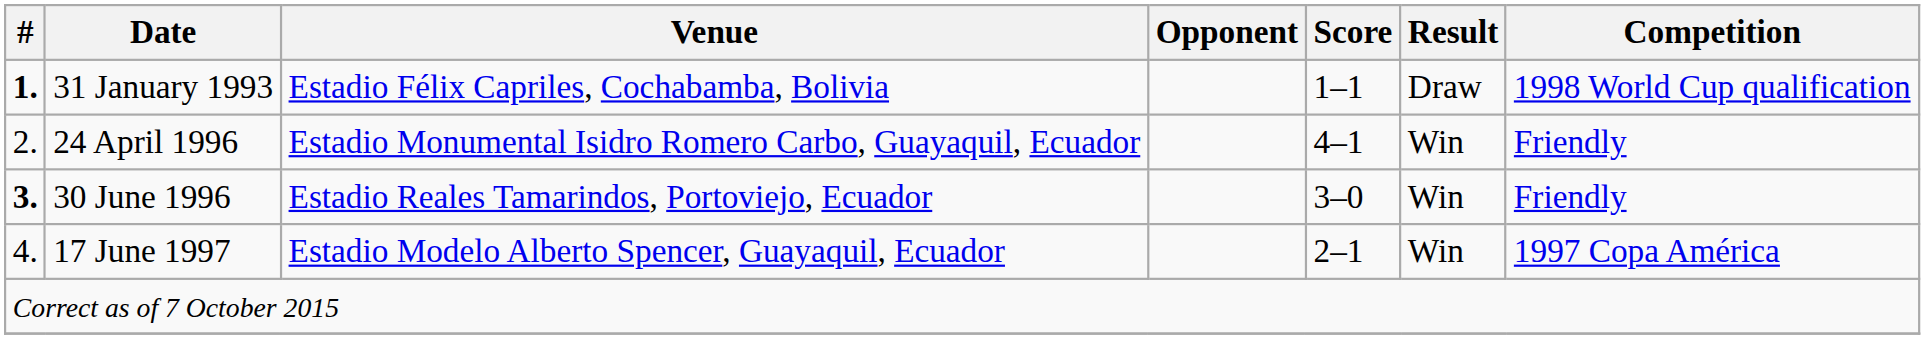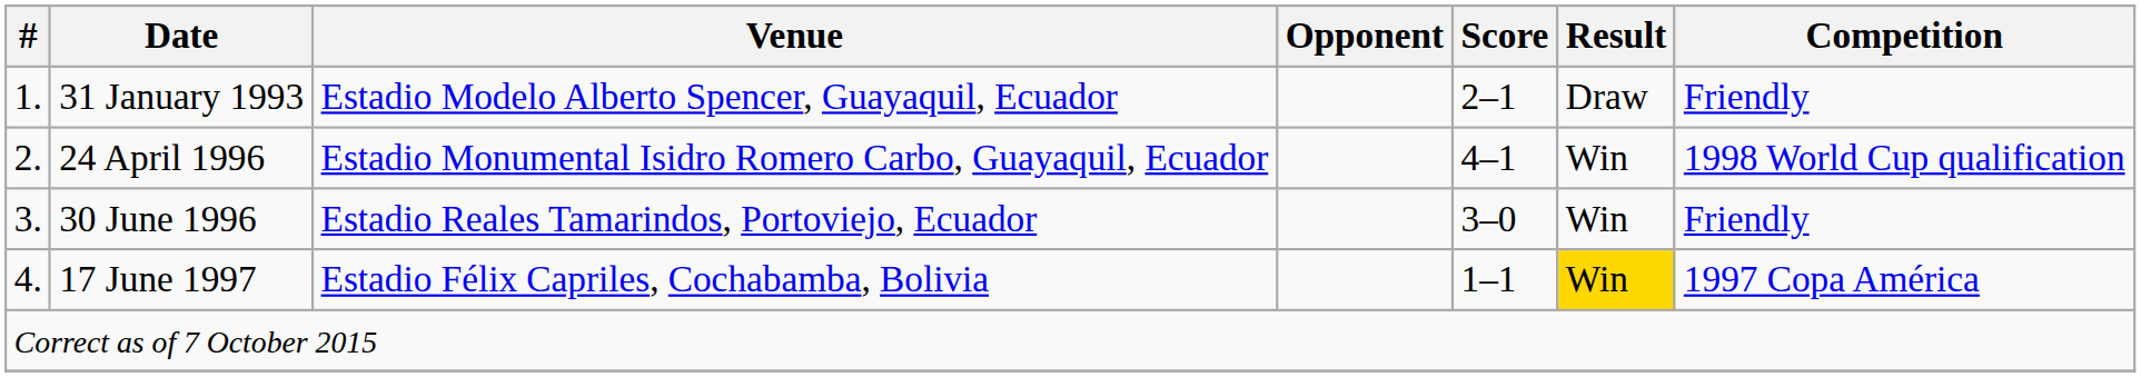 <table class="wikitable" style="font-size:95%;">
 <tr>
 <th>#</th>
 <th>Date</th>
 <th>Venue</th>
 <th>Opponent</th>
 <th>Score</th>
 <th>Result</th>
 <th>Competition</th>
 </tr>
 <tr>
-<td><strong>1.</strong></td>
+<td>1.</td>
 <td>31 January 1993</td>
-<td><a href='#'>Estadio Félix Capriles</a>, <a href='#'>Cochabamba</a>, <a href='#'>Bolivia</a></td>
+<td><a href='#'>Estadio Modelo Alberto Spencer</a>, <a href='#'>Guayaquil</a>, <a href='#'>Ecuador</a></td>
 <td></td>
-<td>1–1</td>
+<td>2–1</td>
 <td>Draw</td>
-<td><a href='#'>1998 World Cup qualification</a></td>
+<td><a href='#'>Friendly</a></td>
 </tr>
 <tr>
 <td>2.</td>
 <td>24 April 1996</td>
 <td><a href='#'>Estadio Monumental Isidro Romero Carbo</a>, <a href='#'>Guayaquil</a>, <a href='#'>Ecuador</a></td>
 <td></td>
 <td>4–1</td>
 <td>Win</td>
-<td><a href='#'>Friendly</a></td>
+<td><a href='#'>1998 World Cup qualification</a></td>
 </tr>
 <tr>
-<td><strong>3.</strong></td>
+<td>3.</td>
 <td>30 June 1996</td>
 <td><a href='#'>Estadio Reales Tamarindos</a>, <a href='#'>Portoviejo</a>, <a href='#'>Ecuador</a></td>
 <td></td>
 <td>3–0</td>
 <td>Win</td>
 <td><a href='#'>Friendly</a></td>
 </tr>
 <tr>
 <td>4.</td>
 <td>17 June 1997</td>
-<td><a href='#'>Estadio Modelo Alberto Spencer</a>, <a href='#'>Guayaquil</a>, <a href='#'>Ecuador</a></td>
+<td><a href='#'>Estadio Félix Capriles</a>, <a href='#'>Cochabamba</a>, <a href='#'>Bolivia</a></td>
 <td></td>
-<td>2–1</td>
-<td>Win</td>
+<td>1–1</td>
+<td style="background: gold;">Win</td>
 <td><a href='#'>1997 Copa América</a></td>
 </tr>
 <tr>
 <td colspan="15"><small><em>Correct as of 7 October 2015</em></small></td>
 </tr>
 <tr>
 </tr>
 </table>
